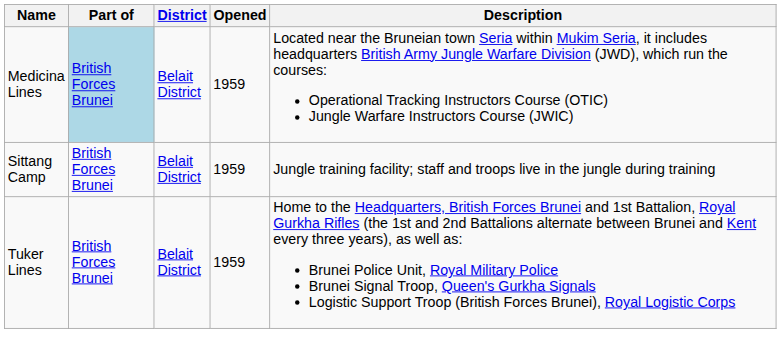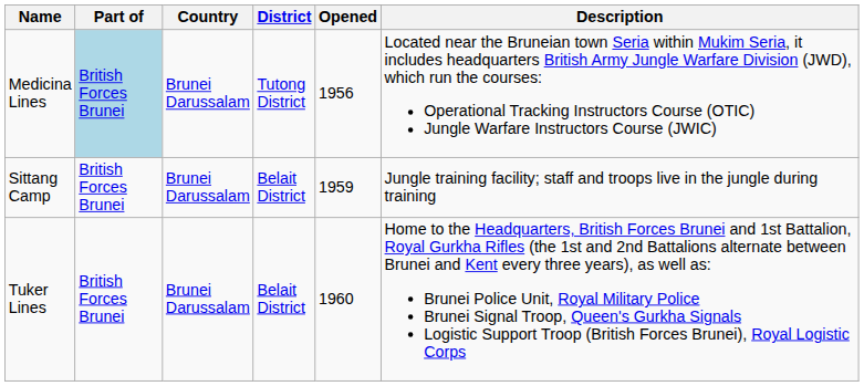 <table class="wikitable sortable" border=1>
 <tr>
 <th style=width:7%>Name</th>
 <th style=width:11%>Part of</th>
+<th style=width:8%>Country</th>
 <th style=width:5%><a href='#'>District</a></th>
 <th style=width:4%>Opened</th>
 <th style=width:65% class=unsortable>Description</th>
 </tr>
 <tr>
 <td>Medicina Lines</td>
 <td style="background: lightblue;"><a href='#'>British<br>Forces Brunei</a></td>
-<td><a href='#'>Belait District</a></td>
-<td>1959</td>
+<td><a href='#'>Brunei<br>Darussalam</a></td>
+<td><a href='#'>Tutong District</a></td>
+<td>1956</td>
 <td>Located near the Bruneian town <a href='#'>Seria</a> within <a href='#'>Mukim Seria</a>, it includes headquarters <a href='#'>British Army Jungle Warfare Division</a> (JWD), which run the courses:<br><ul><li>Operational Tracking Instructors Course (OTIC)</li><li>Jungle Warfare Instructors Course (JWIC)</li></ul></td>
 </tr>
 <tr>
 <td>Sittang Camp</td>
 <td><a href='#'>British<br>Forces Brunei</a></td>
+<td><a href='#'>Brunei<br>Darussalam</a></td>
 <td><a href='#'>Belait District</a></td>
 <td>1959</td>
 <td>Jungle training facility; staff and troops live in the jungle during training</td>
 </tr>
 <tr>
 <td>Tuker Lines</td>
 <td><a href='#'>British<br>Forces Brunei</a></td>
+<td><a href='#'>Brunei<br>Darussalam</a></td>
 <td><a href='#'>Belait District</a></td>
-<td>1959</td>
+<td>1960</td>
 <td>Home to the <a href='#'>Headquarters, British Forces Brunei</a> and 1st Battalion, <a href='#'>Royal Gurkha Rifles</a> (the 1st and 2nd Battalions alternate between Brunei and <a href='#'>Kent</a> every three years), as well as:<br><ul><li>Brunei Police Unit, <a href='#'>Royal Military Police</a></li><li>Brunei Signal Troop, <a href='#'>Queen's Gurkha Signals</a></li><li>Logistic Support Troop (British Forces Brunei), <a href='#'>Royal Logistic Corps</a></li></ul></td>
 </tr>
 </table>
